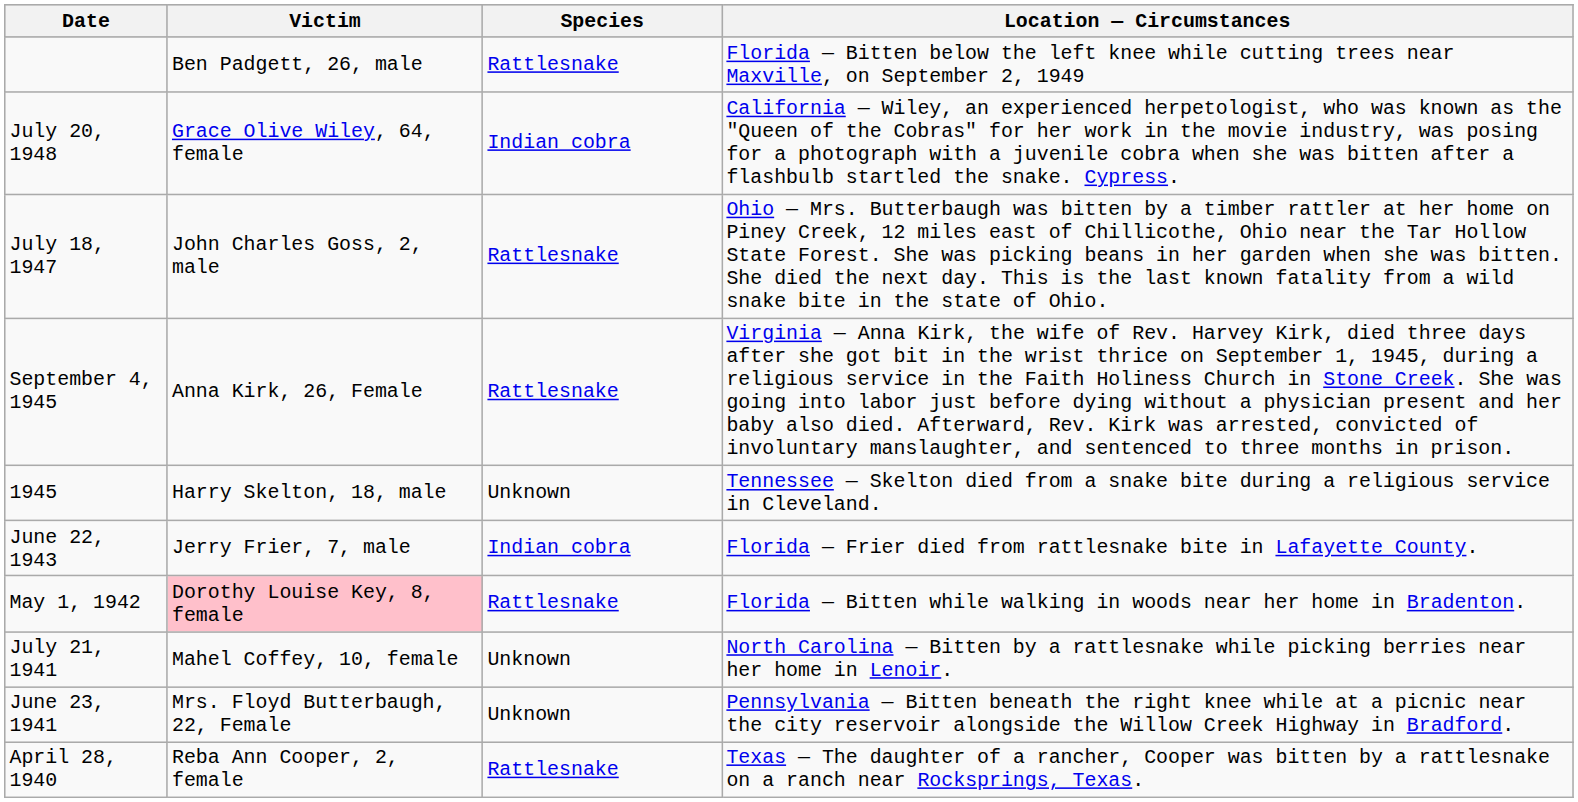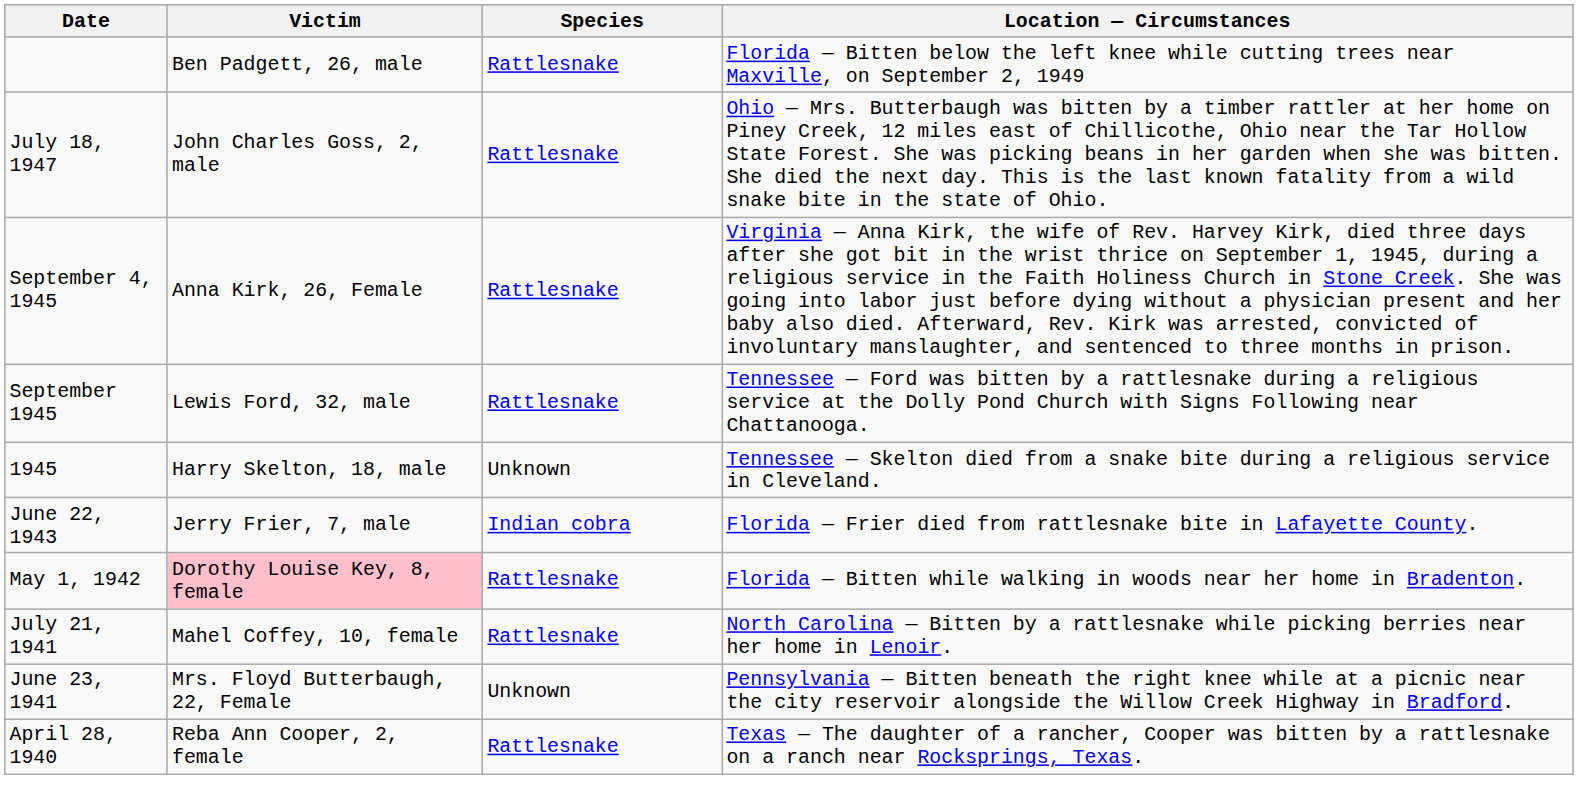 <table class="wikitable sortable">
 <tr bgcolor="#CCCCCC">
 <th style="width:100px;">Date</th>
 <th width="200">Victim</th>
 <th style="width:150px;">Species</th>
 <th style="width:550px;">Location — Circumstances</th>
 </tr>
 <tr>
 <td></td>
 <td>Ben Padgett, 26, male</td>
 <td><a href='#'>Rattlesnake</a></td>
 <td><a href='#'>Florida</a> — Bitten below the left knee while cutting trees near <a href='#'>Maxville</a>, on September 2, 1949</td>
 </tr>
 <tr>
-<td>July 20, 1948</td>
-<td><a href='#'>Grace Olive Wiley</a>, 64, female</td>
-<td><a href='#'>Indian cobra</a></td>
-<td><a href='#'>California</a> — Wiley, an experienced herpetologist, who was known as the "Queen of the Cobras" for her work in the movie industry, was posing for a photograph with a juvenile cobra when she was bitten after a flashbulb startled the snake. <a href='#'>Cypress</a>.</td>
-</tr>
-<tr>
 <td>July 18, 1947</td>
 <td>John Charles Goss, 2, male</td>
 <td><a href='#'>Rattlesnake</a></td>
 <td><a href='#'>Ohio</a> — Mrs. Butterbaugh was bitten by a timber rattler at her home on Piney Creek, 12 miles east of Chillicothe, Ohio near the Tar Hollow State Forest. She was picking beans in her garden when she was bitten. She died the next day. This is the last known fatality from a wild snake bite in the state of Ohio.</td>
 </tr>
 <tr>
 <td>September 4, 1945</td>
 <td>Anna Kirk, 26, Female</td>
 <td><a href='#'>Rattlesnake</a></td>
 <td><a href='#'>Virginia</a> — Anna Kirk, the wife of Rev. Harvey Kirk, died three days after she got bit in the wrist thrice on September 1, 1945, during a religious service in the Faith Holiness Church in <a href='#'>Stone Creek</a>. She was going into labor just before dying without a physician present and her baby also died. Afterward, Rev. Kirk was arrested, convicted of involuntary manslaughter, and sentenced to three months in prison.</td>
+</tr>
+<tr>
+<td>September 1945</td>
+<td>Lewis Ford, 32, male</td>
+<td><a href='#'>Rattlesnake</a></td>
+<td><a href='#'>Tennessee</a> — Ford was bitten by a rattlesnake during a religious service at the Dolly Pond Church with Signs Following near Chattanooga.</td>
 </tr>
 <tr>
 <td>1945</td>
 <td>Harry Skelton, 18, male</td>
 <td>Unknown</td>
 <td><a href='#'>Tennessee</a> — Skelton died from a snake bite during a religious service in Cleveland.</td>
 </tr>
 <tr>
 <td>June 22, 1943</td>
 <td>Jerry Frier, 7, male</td>
 <td><a href='#'>Indian cobra</a></td>
 <td><a href='#'>Florida</a> — Frier died from rattlesnake bite in <a href='#'>Lafayette County</a>.</td>
 </tr>
 <tr>
 <td>May 1, 1942</td>
 <td style="background: pink;">Dorothy Louise Key, 8, female</td>
 <td><a href='#'>Rattlesnake</a></td>
 <td><a href='#'>Florida</a> — Bitten while walking in woods near her home in <a href='#'>Bradenton</a>.</td>
 </tr>
 <tr>
 <td>July 21, 1941</td>
 <td>Mahel Coffey, 10, female</td>
-<td>Unknown</td>
+<td><a href='#'>Rattlesnake</a></td>
 <td><a href='#'>North Carolina</a> — Bitten by a rattlesnake while picking berries near her home in <a href='#'>Lenoir</a>.</td>
 </tr>
 <tr>
 <td>June 23, 1941</td>
 <td>Mrs. Floyd Butterbaugh, 22, Female</td>
 <td>Unknown</td>
 <td><a href='#'>Pennsylvania</a> — Bitten beneath the right knee while at a picnic near the city reservoir alongside the Willow Creek Highway in <a href='#'>Bradford</a>.</td>
 </tr>
 <tr>
 <td>April 28, 1940</td>
 <td>Reba Ann Cooper, 2, female</td>
 <td><a href='#'>Rattlesnake</a></td>
 <td><a href='#'>Texas</a> — The daughter of a rancher, Cooper was bitten by a rattlesnake on a ranch near <a href='#'>Rocksprings, Texas</a>.</td>
 </tr>
 </table>
